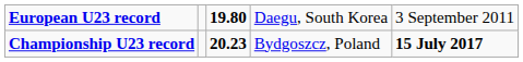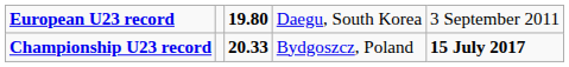 <table class="wikitable">
 <tr>
 <td><strong><a href='#'>European U23 record</a></strong></td>
 <td></td>
 <td><strong>19.80</strong></td>
 <td><a href='#'>Daegu</a>, South Korea</td>
 <td>3 September 2011</td>
 </tr>
 <tr>
 <td><strong><a href='#'>Championship U23 record</a></strong></td>
 <td></td>
-<td><strong>20.23</strong></td>
+<td><strong>20.33</strong></td>
 <td><a href='#'>Bydgoszcz</a>, Poland</td>
 <td><strong>15 July 2017</strong></td>
 </tr>
 </table>
